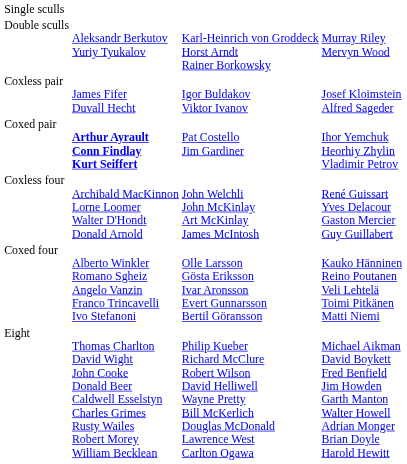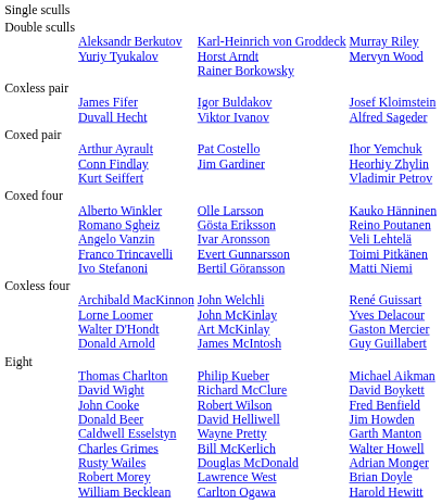 <table>
 <tr>
 <td>Single sculls<br></td>
 <td></td>
 <td></td>
 <td></td>
 </tr>
 <tr valign="top">
 <td>Double sculls<br></td>
 <td><br><a href='#'>Aleksandr Berkutov</a><br><a href='#'>Yuriy Tyukalov</a></td>
 <td><br><a href='#'>Karl-Heinrich von Groddeck</a><br><a href='#'>Horst Arndt</a><br><a href='#'>Rainer Borkowsky</a></td>
 <td><br><a href='#'>Murray Riley</a><br><a href='#'>Mervyn Wood</a></td>
 </tr>
 <tr valign="top">
 <td>Coxless pair<br></td>
 <td><br><a href='#'>James Fifer</a><br><a href='#'>Duvall Hecht</a></td>
 <td><br><a href='#'>Igor Buldakov</a><br><a href='#'>Viktor Ivanov</a></td>
 <td><br><a href='#'>Josef Kloimstein</a><br><a href='#'>Alfred Sageder</a></td>
 </tr>
 <tr valign="top">
 <td>Coxed pair<br></td>
-<td><strong><br><a href='#'>Arthur Ayrault</a><br><a href='#'>Conn Findlay</a><br><a href='#'>Kurt Seiffert</a></strong></td>
+<td><br><a href='#'>Arthur Ayrault</a><br><a href='#'>Conn Findlay</a><br><a href='#'>Kurt Seiffert</a></td>
 <td><br><a href='#'>Pat Costello</a><br><a href='#'>Jim Gardiner</a></td>
 <td><br><a href='#'>Ihor Yemchuk</a><br><a href='#'>Heorhiy Zhylin</a><br><a href='#'>Vladimir Petrov</a></td>
+</tr>
+<tr valign="top">
+<td>Coxed four<br></td>
+<td><br><a href='#'>Alberto Winkler</a><br><a href='#'>Romano Sgheiz</a><br><a href='#'>Angelo Vanzin</a><br><a href='#'>Franco Trincavelli</a><br><a href='#'>Ivo Stefanoni</a></td>
+<td><br><a href='#'>Olle Larsson</a><br><a href='#'>Gösta Eriksson</a><br><a href='#'>Ivar Aronsson</a><br><a href='#'>Evert Gunnarsson</a><br><a href='#'>Bertil Göransson</a></td>
+<td><br><a href='#'>Kauko Hänninen</a><br><a href='#'>Reino Poutanen</a><br><a href='#'>Veli Lehtelä</a><br><a href='#'>Toimi Pitkänen</a><br><a href='#'>Matti Niemi</a></td>
 </tr>
 <tr valign="top">
 <td>Coxless four<br></td>
 <td><br><a href='#'>Archibald MacKinnon</a><br><a href='#'>Lorne Loomer</a><br><a href='#'>Walter D'Hondt</a><br><a href='#'>Donald Arnold</a></td>
 <td><br><a href='#'>John Welchli</a><br><a href='#'>John McKinlay</a><br><a href='#'>Art McKinlay</a><br><a href='#'>James McIntosh</a></td>
 <td><br><a href='#'>René Guissart</a><br><a href='#'>Yves Delacour</a><br><a href='#'>Gaston Mercier</a><br><a href='#'>Guy Guillabert</a></td>
 </tr>
 <tr valign="top">
-<td>Coxed four<br></td>
-<td><br><a href='#'>Alberto Winkler</a><br><a href='#'>Romano Sgheiz</a><br><a href='#'>Angelo Vanzin</a><br><a href='#'>Franco Trincavelli</a><br><a href='#'>Ivo Stefanoni</a></td>
-<td><br><a href='#'>Olle Larsson</a><br><a href='#'>Gösta Eriksson</a><br><a href='#'>Ivar Aronsson</a><br><a href='#'>Evert Gunnarsson</a><br><a href='#'>Bertil Göransson</a></td>
-<td><br><a href='#'>Kauko Hänninen</a><br><a href='#'>Reino Poutanen</a><br><a href='#'>Veli Lehtelä</a><br><a href='#'>Toimi Pitkänen</a><br><a href='#'>Matti Niemi</a></td>
-</tr>
-<tr valign="top">
 <td>Eight<br></td>
 <td><br><a href='#'>Thomas Charlton</a><br><a href='#'>David Wight</a><br><a href='#'>John Cooke</a><br><a href='#'>Donald Beer</a><br><a href='#'>Caldwell Esselstyn</a><br><a href='#'>Charles Grimes</a><br><a href='#'>Rusty Wailes</a><br><a href='#'>Robert Morey</a><br><a href='#'>William Becklean</a></td>
 <td><br><a href='#'>Philip Kueber</a><br><a href='#'>Richard McClure</a><br><a href='#'>Robert Wilson</a><br><a href='#'>David Helliwell</a><br><a href='#'>Wayne Pretty</a><br><a href='#'>Bill McKerlich</a><br><a href='#'>Douglas McDonald</a><br><a href='#'>Lawrence West</a><br><a href='#'>Carlton Ogawa</a></td>
 <td><br><a href='#'>Michael Aikman</a><br><a href='#'>David Boykett</a><br><a href='#'>Fred Benfield</a><br><a href='#'>Jim Howden</a><br><a href='#'>Garth Manton</a><br><a href='#'>Walter Howell</a><br><a href='#'>Adrian Monger</a><br><a href='#'>Brian Doyle</a><br><a href='#'>Harold Hewitt</a></td>
 </tr>
 </table>
